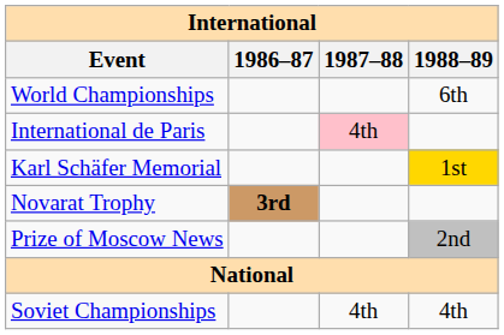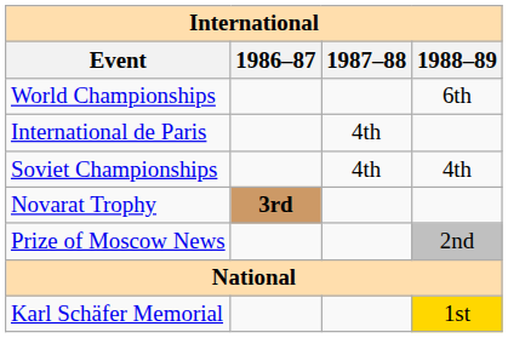 <table class="wikitable" style="text-align:center">
 <tr>
 <th style="background-color: #ffdead; " colspan=4 align=center>International</th>
 </tr>
 <tr>
 <th>Event</th>
 <th>1986–87</th>
 <th>1987–88</th>
 <th>1988–89</th>
 </tr>
 <tr>
 <td align=left><a href='#'>World Championships</a></td>
 <td></td>
 <td></td>
 <td>6th</td>
 </tr>
 <tr>
 <td align=left><a href='#'>International de Paris</a></td>
 <td></td>
-<td style="background: pink;">4th</td>
+<td>4th</td>
 <td></td>
 </tr>
 <tr>
-<td align=left><a href='#'>Karl Schäfer Memorial</a></td>
+<td align=left><a href='#'>Soviet Championships</a></td>
 <td></td>
-<td></td>
-<td bgcolor=gold>1st</td>
+<td>4th</td>
+<td>4th</td>
 </tr>
 <tr>
 <td align=left><a href='#'>Novarat Trophy</a></td>
 <td bgcolor=cc9966><strong>3rd</strong></td>
 <td></td>
 <td></td>
 </tr>
 <tr>
 <td align=left><a href='#'>Prize of Moscow News</a></td>
 <td></td>
 <td></td>
 <td bgcolor=silver>2nd</td>
 </tr>
 <tr>
 <th style="background-color: #ffdead; " colspan=4 align=center>National</th>
 </tr>
 <tr>
-<td align=left><a href='#'>Soviet Championships</a></td>
+<td align=left><a href='#'>Karl Schäfer Memorial</a></td>
 <td></td>
-<td>4th</td>
-<td>4th</td>
+<td></td>
+<td bgcolor=gold>1st</td>
 </tr>
 </table>
